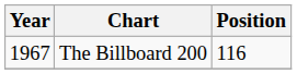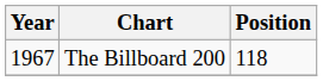 <table class="wikitable">
 <tr>
 <th align="left">Year</th>
 <th align="left">Chart</th>
 <th align="left">Position</th>
 </tr>
 <tr>
 <td align="left">1967</td>
 <td align="left">The Billboard 200</td>
-<td align="left">116</td>
+<td align="left">118</td>
 </tr>
 <tr>
 </tr>
 </table>
